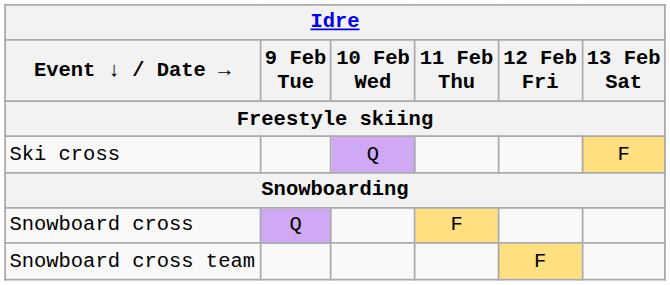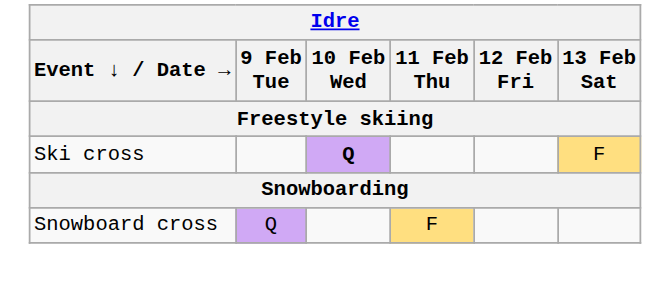 <table class="wikitable" style="margin:0.5em auto; font-size:90%; line-height:1.25em; text-align:center">
 <tr>
 <th colspan=6> <a href='#'>Idre</a></th>
 </tr>
 <tr>
 <th>Event ↓ / Date →</th>
 <th>9 Feb<br>Tue</th>
 <th>10 Feb<br>Wed</th>
 <th>11 Feb<br>Thu</th>
 <th>12 Feb<br>Fri</th>
 <th>13 Feb<br>Sat</th>
 </tr>
 <tr>
 <th colspan=6>Freestyle skiing</th>
 </tr>
 <tr>
 <td style="text-align:left;">Ski cross</td>
 <td></td>
-<td style="background-color:#D0A9F5;">Q</td>
+<td style="background-color:#D0A9F5;"><strong>Q</strong></td>
 <td></td>
 <td></td>
 <td style="background-color:#FFDF80;">F</td>
 </tr>
 <tr>
 <th colspan=6>Snowboarding</th>
 </tr>
 <tr>
 <td style="text-align:left;">Snowboard cross</td>
 <td style="background-color:#D0A9F5;">Q</td>
 <td></td>
 <td style="background-color:#FFDF80;">F</td>
 <td></td>
 <td></td>
 </tr>
-<tr>
-<td style="text-align:left;">Snowboard cross team</td>
-<td></td>
-<td></td>
-<td></td>
-<td style="background-color:#FFDF80;">F</td>
-<td></td>
-</tr>
 </table>
